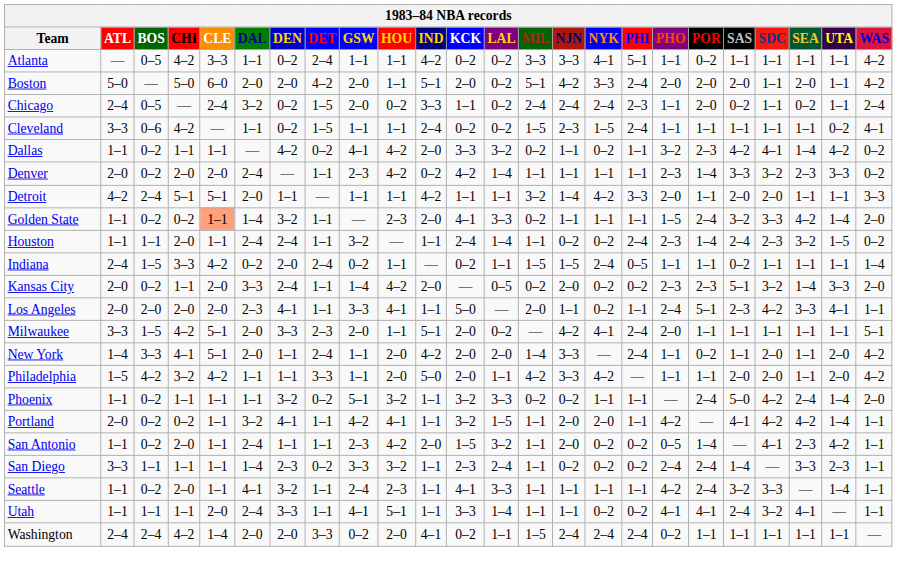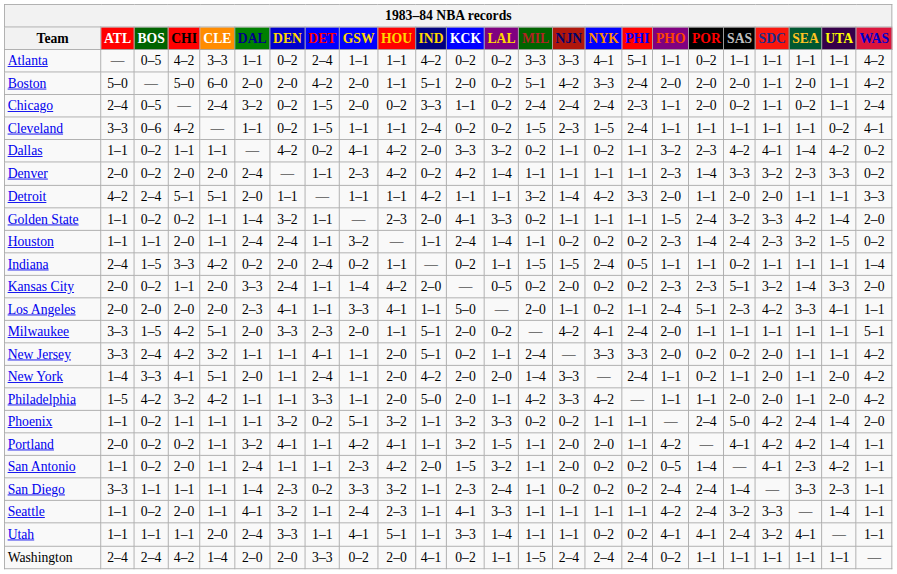 <table class="wikitable" style="font-size:95%; text-align:center;">
 <tr>
 <th colspan=24>1983–84 NBA records</th>
 </tr>
 <tr>
 <th width=100>Team</th>
 <th style="background:#FF0000;color:#FFFFFF;width=35">ATL</th>
 <th style="background:#006400;color:#FFFFFF;width=35">BOS</th>
 <th style="background:#FF0000;color:#000000;width=35">CHI</th>
 <th style="background:#FF8C00;color:#FFFFFF;width=35">CLE</th>
 <th style="background:#008000;color:#00008B;width=35">DAL</th>
 <th style="background:#0000CD;color:#FFD700;width=35">DEN</th>
 <th style="background:#0000FF;color:#FF0000;width=35">DET</th>
 <th style="background:#0000FF;color:#FFD700;width=35">GSW</th>
 <th style="background:#FF0000;color:#FFD700;width=35">HOU</th>
 <th style="background:#000080;color:#FFD700;width=35">IND</th>
 <th style="background:#0000FF;color:#FFFFFF;width=35">KCK</th>
 <th style="background:#800080;color:#FFD700;width=35">LAL</th>
 <th style="background:#006400;color:#B22222;width=35">MIL</th>
 <th style="background:#B0170C;color:#00056D;width=35">NJN</th>
 <th style="background:#0000FF;color:#FF8C00;width=35">NYK</th>
 <th style="background:#FF0000;color:#0000FF;width=35">PHI</th>
 <th style="background:#800080;color:#FF4500;width=35">PHO</th>
 <th style="background:#000000;color:#FF0000;width=35">POR</th>
 <th style="background:#000000;color:#C0C0C0;width=35">SAS</th>
 <th style="background:#F9160D;color:#1A2E8B;width=35">SDC</th>
 <th style="background:#005831;color:#FFC322;width=35">SEA</th>
 <th style="background:#36004A;color:#FFFF00;width=35">UTA</th>
 <th style="background:#DC143C;color:#0000CD;width=35">WAS</th>
 </tr>
 <tr>
 <td style="text-align:left;"><a href='#'>Atlanta</a></td>
 <td>—</td>
 <td>0–5</td>
 <td>4–2</td>
 <td>3–3</td>
 <td>1–1</td>
 <td>0–2</td>
 <td>2–4</td>
 <td>1–1</td>
 <td>1–1</td>
 <td>4–2</td>
 <td>0–2</td>
 <td>0–2</td>
 <td>3–3</td>
 <td>3–3</td>
 <td>4–1</td>
 <td>5–1</td>
 <td>1–1</td>
 <td>0–2</td>
 <td>1–1</td>
 <td>1–1</td>
 <td>1–1</td>
 <td>1–1</td>
 <td>4–2</td>
 </tr>
 <tr>
 <td style="text-align:left;"><a href='#'>Boston</a></td>
 <td>5–0</td>
 <td>—</td>
 <td>5–0</td>
 <td>6–0</td>
 <td>2–0</td>
 <td>2–0</td>
 <td>4–2</td>
 <td>2–0</td>
 <td>1–1</td>
 <td>5–1</td>
 <td>2–0</td>
 <td>0–2</td>
 <td>5–1</td>
 <td>4–2</td>
 <td>3–3</td>
 <td>2–4</td>
 <td>2–0</td>
 <td>2–0</td>
 <td>2–0</td>
 <td>1–1</td>
 <td>2–0</td>
 <td>1–1</td>
 <td>4–2</td>
 </tr>
 <tr>
 <td style="text-align:left;"><a href='#'>Chicago</a></td>
 <td>2–4</td>
 <td>0–5</td>
 <td>—</td>
 <td>2–4</td>
 <td>3–2</td>
 <td>0–2</td>
 <td>1–5</td>
 <td>2–0</td>
 <td>0–2</td>
 <td>3–3</td>
 <td>1–1</td>
 <td>0–2</td>
 <td>2–4</td>
 <td>2–4</td>
 <td>2–4</td>
 <td>2–3</td>
 <td>1–1</td>
 <td>2–0</td>
 <td>0–2</td>
 <td>1–1</td>
 <td>0–2</td>
 <td>1–1</td>
 <td>2–4</td>
 </tr>
 <tr>
 <td style="text-align:left;"><a href='#'>Cleveland</a></td>
 <td>3–3</td>
 <td>0–6</td>
 <td>4–2</td>
 <td>—</td>
 <td>1–1</td>
 <td>0–2</td>
 <td>1–5</td>
 <td>1–1</td>
 <td>1–1</td>
 <td>2–4</td>
 <td>0–2</td>
 <td>0–2</td>
 <td>1–5</td>
 <td>2–3</td>
 <td>1–5</td>
 <td>2–4</td>
 <td>1–1</td>
 <td>1–1</td>
 <td>1–1</td>
 <td>1–1</td>
 <td>1–1</td>
 <td>0–2</td>
 <td>4–1</td>
 </tr>
 <tr>
 <td style="text-align:left;"><a href='#'>Dallas</a></td>
 <td>1–1</td>
 <td>0–2</td>
 <td>1–1</td>
 <td>1–1</td>
 <td>—</td>
 <td>4–2</td>
 <td>0–2</td>
 <td>4–1</td>
 <td>4–2</td>
 <td>2–0</td>
 <td>3–3</td>
 <td>3–2</td>
 <td>0–2</td>
 <td>1–1</td>
 <td>0–2</td>
 <td>1–1</td>
 <td>3–2</td>
 <td>2–3</td>
 <td>4–2</td>
 <td>4–1</td>
 <td>1–4</td>
 <td>4–2</td>
 <td>0–2</td>
 </tr>
 <tr>
 <td style="text-align:left;"><a href='#'>Denver</a></td>
 <td>2–0</td>
 <td>0–2</td>
 <td>2–0</td>
 <td>2–0</td>
 <td>2–4</td>
 <td>—</td>
 <td>1–1</td>
 <td>2–3</td>
 <td>4–2</td>
 <td>0–2</td>
 <td>4–2</td>
 <td>1–4</td>
 <td>1–1</td>
 <td>1–1</td>
 <td>1–1</td>
 <td>1–1</td>
 <td>2–3</td>
 <td>1–4</td>
 <td>3–3</td>
 <td>3–2</td>
 <td>2–3</td>
 <td>3–3</td>
 <td>0–2</td>
 </tr>
 <tr>
 <td style="text-align:left;"><a href='#'>Detroit</a></td>
 <td>4–2</td>
 <td>2–4</td>
 <td>5–1</td>
 <td>5–1</td>
 <td>2–0</td>
 <td>1–1</td>
 <td>—</td>
 <td>1–1</td>
 <td>1–1</td>
 <td>4–2</td>
 <td>1–1</td>
 <td>1–1</td>
 <td>3–2</td>
 <td>1–4</td>
 <td>4–2</td>
 <td>3–3</td>
 <td>2–0</td>
 <td>1–1</td>
 <td>2–0</td>
 <td>2–0</td>
 <td>1–1</td>
 <td>1–1</td>
 <td>3–3</td>
 </tr>
 <tr>
 <td style="text-align:left;"><a href='#'>Golden State</a></td>
 <td>1–1</td>
 <td>0–2</td>
 <td>0–2</td>
-<td style="background: lightsalmon;">1–1</td>
+<td>1–1</td>
 <td>1–4</td>
 <td>3–2</td>
 <td>1–1</td>
 <td>—</td>
 <td>2–3</td>
 <td>2–0</td>
 <td>4–1</td>
 <td>3–3</td>
 <td>0–2</td>
 <td>1–1</td>
 <td>1–1</td>
 <td>1–1</td>
 <td>1–5</td>
 <td>2–4</td>
 <td>3–2</td>
 <td>3–3</td>
 <td>4–2</td>
 <td>1–4</td>
 <td>2–0</td>
 </tr>
 <tr>
 <td style="text-align:left;"><a href='#'>Houston</a></td>
 <td>1–1</td>
 <td>1–1</td>
 <td>2–0</td>
 <td>1–1</td>
 <td>2–4</td>
 <td>2–4</td>
 <td>1–1</td>
 <td>3–2</td>
 <td>—</td>
 <td>1–1</td>
 <td>2–4</td>
 <td>1–4</td>
 <td>1–1</td>
 <td>0–2</td>
 <td>0–2</td>
-<td>2–4</td>
+<td>0–2</td>
 <td>2–3</td>
 <td>1–4</td>
 <td>2–4</td>
 <td>2–3</td>
 <td>3–2</td>
 <td>1–5</td>
 <td>0–2</td>
 </tr>
 <tr>
 <td style="text-align:left;"><a href='#'>Indiana</a></td>
 <td>2–4</td>
 <td>1–5</td>
 <td>3–3</td>
 <td>4–2</td>
 <td>0–2</td>
 <td>2–0</td>
 <td>2–4</td>
 <td>0–2</td>
 <td>1–1</td>
 <td>—</td>
 <td>0–2</td>
 <td>1–1</td>
 <td>1–5</td>
 <td>1–5</td>
 <td>2–4</td>
 <td>0–5</td>
 <td>1–1</td>
 <td>1–1</td>
 <td>0–2</td>
 <td>1–1</td>
 <td>1–1</td>
 <td>1–1</td>
 <td>1–4</td>
 </tr>
 <tr>
 <td style="text-align:left;"><a href='#'>Kansas City</a></td>
 <td>2–0</td>
 <td>0–2</td>
 <td>1–1</td>
 <td>2–0</td>
 <td>3–3</td>
 <td>2–4</td>
 <td>1–1</td>
 <td>1–4</td>
 <td>4–2</td>
 <td>2–0</td>
 <td>—</td>
 <td>0–5</td>
 <td>0–2</td>
 <td>2–0</td>
 <td>0–2</td>
 <td>0–2</td>
 <td>2–3</td>
 <td>2–3</td>
 <td>5–1</td>
 <td>3–2</td>
 <td>1–4</td>
 <td>3–3</td>
 <td>2–0</td>
 </tr>
 <tr>
 <td style="text-align:left;"><a href='#'>Los Angeles</a></td>
 <td>2–0</td>
 <td>2–0</td>
 <td>2–0</td>
 <td>2–0</td>
 <td>2–3</td>
 <td>4–1</td>
 <td>1–1</td>
 <td>3–3</td>
 <td>4–1</td>
 <td>1–1</td>
 <td>5–0</td>
 <td>—</td>
 <td>2–0</td>
 <td>1–1</td>
 <td>0–2</td>
 <td>1–1</td>
 <td>2–4</td>
 <td>5–1</td>
 <td>2–3</td>
 <td>4–2</td>
 <td>3–3</td>
 <td>4–1</td>
 <td>1–1</td>
 </tr>
 <tr>
 <td style="text-align:left;"><a href='#'>Milwaukee</a></td>
 <td>3–3</td>
 <td>1–5</td>
 <td>4–2</td>
 <td>5–1</td>
 <td>2–0</td>
 <td>3–3</td>
 <td>2–3</td>
 <td>2–0</td>
 <td>1–1</td>
 <td>5–1</td>
 <td>2–0</td>
 <td>0–2</td>
 <td>—</td>
 <td>4–2</td>
 <td>4–1</td>
 <td>2–4</td>
 <td>2–0</td>
 <td>1–1</td>
 <td>1–1</td>
 <td>1–1</td>
 <td>1–1</td>
 <td>1–1</td>
 <td>5–1</td>
+</tr>
+<tr>
+<td style="text-align:left;"><a href='#'>New Jersey</a></td>
+<td>3–3</td>
+<td>2–4</td>
+<td>4–2</td>
+<td>3–2</td>
+<td>1–1</td>
+<td>1–1</td>
+<td>4–1</td>
+<td>1–1</td>
+<td>2–0</td>
+<td>5–1</td>
+<td>0–2</td>
+<td>1–1</td>
+<td>2–4</td>
+<td>—</td>
+<td>3–3</td>
+<td>3–3</td>
+<td>2–0</td>
+<td>0–2</td>
+<td>0–2</td>
+<td>2–0</td>
+<td>1–1</td>
+<td>1–1</td>
+<td>4–2</td>
 </tr>
 <tr>
 <td style="text-align:left;"><a href='#'>New York</a></td>
 <td>1–4</td>
 <td>3–3</td>
 <td>4–1</td>
 <td>5–1</td>
 <td>2–0</td>
 <td>1–1</td>
 <td>2–4</td>
 <td>1–1</td>
 <td>2–0</td>
 <td>4–2</td>
 <td>2–0</td>
 <td>2–0</td>
 <td>1–4</td>
 <td>3–3</td>
 <td>—</td>
 <td>2–4</td>
 <td>1–1</td>
 <td>0–2</td>
 <td>1–1</td>
 <td>2–0</td>
 <td>1–1</td>
 <td>2–0</td>
 <td>4–2</td>
 </tr>
 <tr>
 <td style="text-align:left;"><a href='#'>Philadelphia</a></td>
 <td>1–5</td>
 <td>4–2</td>
 <td>3–2</td>
 <td>4–2</td>
 <td>1–1</td>
 <td>1–1</td>
 <td>3–3</td>
 <td>1–1</td>
 <td>2–0</td>
 <td>5–0</td>
 <td>2–0</td>
 <td>1–1</td>
 <td>4–2</td>
 <td>3–3</td>
 <td>4–2</td>
 <td>—</td>
 <td>1–1</td>
 <td>1–1</td>
 <td>2–0</td>
 <td>2–0</td>
 <td>1–1</td>
 <td>2–0</td>
 <td>4–2</td>
 </tr>
 <tr>
 <td style="text-align:left;"><a href='#'>Phoenix</a></td>
 <td>1–1</td>
 <td>0–2</td>
 <td>1–1</td>
 <td>1–1</td>
 <td>1–1</td>
 <td>3–2</td>
 <td>0–2</td>
 <td>5–1</td>
 <td>3–2</td>
 <td>1–1</td>
 <td>3–2</td>
 <td>3–3</td>
 <td>0–2</td>
 <td>0–2</td>
 <td>1–1</td>
 <td>1–1</td>
 <td>—</td>
 <td>2–4</td>
 <td>5–0</td>
 <td>4–2</td>
 <td>2–4</td>
 <td>1–4</td>
 <td>2–0</td>
 </tr>
 <tr>
 <td style="text-align:left;"><a href='#'>Portland</a></td>
 <td>2–0</td>
 <td>0–2</td>
 <td>0–2</td>
 <td>1–1</td>
 <td>3–2</td>
 <td>4–1</td>
 <td>1–1</td>
 <td>4–2</td>
 <td>4–1</td>
 <td>1–1</td>
 <td>3–2</td>
 <td>1–5</td>
 <td>1–1</td>
 <td>2–0</td>
 <td>2–0</td>
 <td>1–1</td>
 <td>4–2</td>
 <td>—</td>
 <td>4–1</td>
 <td>4–2</td>
 <td>4–2</td>
 <td>1–4</td>
 <td>1–1</td>
 </tr>
 <tr>
 <td style="text-align:left;"><a href='#'>San Antonio</a></td>
 <td>1–1</td>
 <td>0–2</td>
 <td>2–0</td>
 <td>1–1</td>
 <td>2–4</td>
 <td>1–1</td>
 <td>1–1</td>
 <td>2–3</td>
 <td>4–2</td>
 <td>2–0</td>
 <td>1–5</td>
 <td>3–2</td>
 <td>1–1</td>
 <td>2–0</td>
 <td>0–2</td>
 <td>0–2</td>
 <td>0–5</td>
 <td>1–4</td>
 <td>—</td>
 <td>4–1</td>
 <td>2–3</td>
 <td>4–2</td>
 <td>1–1</td>
 </tr>
 <tr>
 <td style="text-align:left;"><a href='#'>San Diego</a></td>
 <td>3–3</td>
 <td>1–1</td>
 <td>1–1</td>
 <td>1–1</td>
 <td>1–4</td>
 <td>2–3</td>
 <td>0–2</td>
 <td>3–3</td>
 <td>3–2</td>
 <td>1–1</td>
 <td>2–3</td>
 <td>2–4</td>
 <td>1–1</td>
 <td>0–2</td>
 <td>0–2</td>
 <td>0–2</td>
 <td>2–4</td>
 <td>2–4</td>
 <td>1–4</td>
 <td>—</td>
 <td>3–3</td>
 <td>2–3</td>
 <td>1–1</td>
 </tr>
 <tr>
 <td style="text-align:left;"><a href='#'>Seattle</a></td>
 <td>1–1</td>
 <td>0–2</td>
 <td>2–0</td>
 <td>1–1</td>
 <td>4–1</td>
 <td>3–2</td>
 <td>1–1</td>
 <td>2–4</td>
 <td>2–3</td>
 <td>1–1</td>
 <td>4–1</td>
 <td>3–3</td>
 <td>1–1</td>
 <td>1–1</td>
 <td>1–1</td>
 <td>1–1</td>
 <td>4–2</td>
 <td>2–4</td>
 <td>3–2</td>
 <td>3–3</td>
 <td>—</td>
 <td>1–4</td>
 <td>1–1</td>
 </tr>
 <tr>
 <td style="text-align:left;"><a href='#'>Utah</a></td>
 <td>1–1</td>
 <td>1–1</td>
 <td>1–1</td>
 <td>2–0</td>
 <td>2–4</td>
 <td>3–3</td>
 <td>1–1</td>
 <td>4–1</td>
 <td>5–1</td>
 <td>1–1</td>
 <td>3–3</td>
 <td>1–4</td>
 <td>1–1</td>
 <td>1–1</td>
 <td>0–2</td>
 <td>0–2</td>
 <td>4–1</td>
 <td>4–1</td>
 <td>2–4</td>
 <td>3–2</td>
 <td>4–1</td>
 <td>—</td>
 <td>1–1</td>
 </tr>
 <tr>
 <td style="text-align:left;">Washington</td>
 <td>2–4</td>
 <td>2–4</td>
 <td>4–2</td>
 <td>1–4</td>
 <td>2–0</td>
 <td>2–0</td>
 <td>3–3</td>
 <td>0–2</td>
 <td>2–0</td>
 <td>4–1</td>
 <td>0–2</td>
 <td>1–1</td>
 <td>1–5</td>
 <td>2–4</td>
 <td>2–4</td>
 <td>2–4</td>
 <td>0–2</td>
 <td>1–1</td>
 <td>1–1</td>
 <td>1–1</td>
 <td>1–1</td>
 <td>1–1</td>
 <td>—</td>
 </tr>
 </table>
